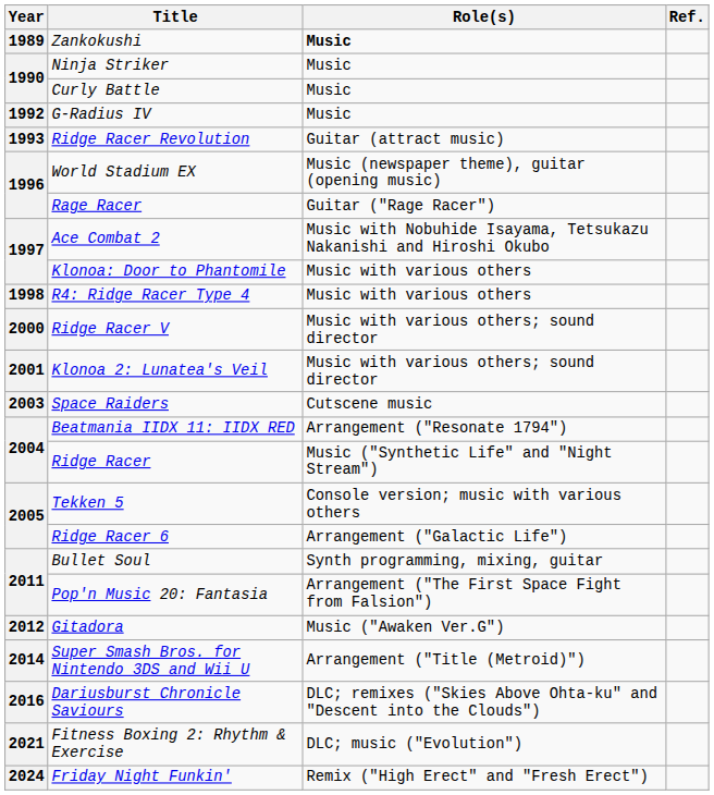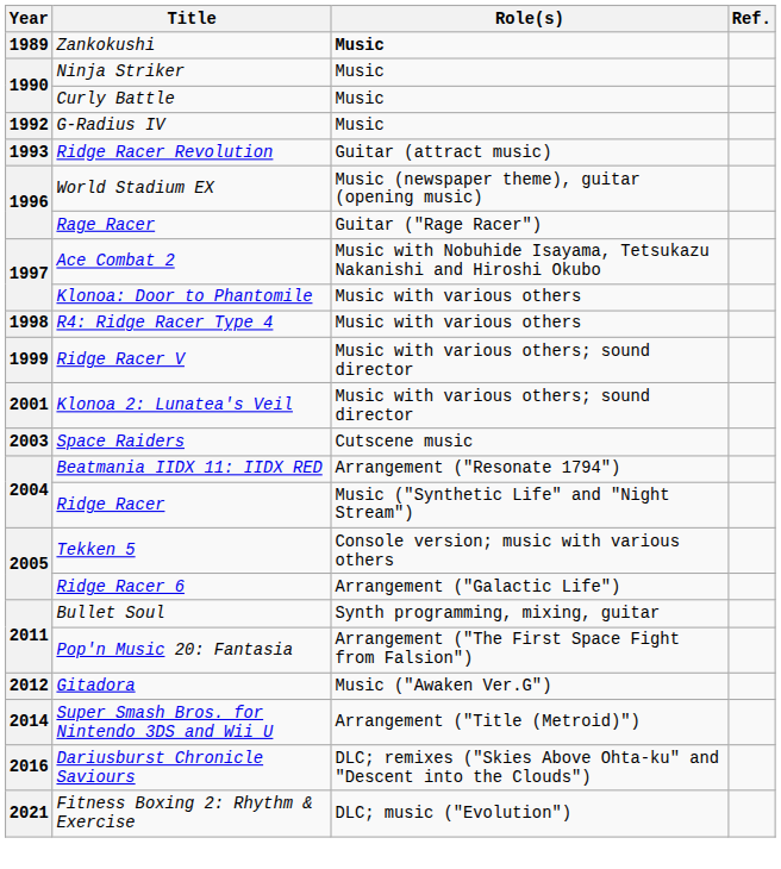 <table class="wikitable sortable" width="auto">
 <tr>
 <th>Year</th>
 <th>Title</th>
 <th>Role(s)</th>
 <th>Ref.</th>
 </tr>
 <tr>
 <th rowspan="1">1989</th>
 <td><em>Zankokushi</em></td>
 <td><strong>Music</strong></td>
 <td></td>
 </tr>
 <tr>
 <th rowspan="2">1990</th>
 <td><em>Ninja Striker</em></td>
 <td>Music</td>
 <td></td>
 </tr>
 <tr>
 <td><em>Curly Battle</em></td>
 <td>Music</td>
 <td></td>
 </tr>
 <tr>
 <th rowspan="1">1992</th>
 <td><em>G-Radius IV</em></td>
 <td>Music</td>
 <td></td>
 </tr>
 <tr>
 <th rowspan="1">1993</th>
 <td><em><a href='#'>Ridge Racer Revolution</a></em></td>
 <td>Guitar (attract music)</td>
 <td></td>
 </tr>
 <tr>
 <th rowspan="2">1996</th>
 <td><em>World Stadium EX</em></td>
 <td>Music (newspaper theme), guitar (opening music)</td>
 <td></td>
 </tr>
 <tr>
 <td><em><a href='#'>Rage Racer</a></em></td>
 <td>Guitar ("Rage Racer")</td>
 <td></td>
 </tr>
 <tr>
 <th rowspan="2">1997</th>
 <td><em><a href='#'>Ace Combat 2</a></em></td>
 <td>Music with Nobuhide Isayama, Tetsukazu Nakanishi and Hiroshi Okubo</td>
 <td></td>
 </tr>
 <tr>
 <td><em><a href='#'>Klonoa: Door to Phantomile</a></em></td>
 <td>Music with various others</td>
 <td></td>
 </tr>
 <tr>
 <th rowspan="1">1998</th>
 <td><em><a href='#'>R4: Ridge Racer Type 4</a></em></td>
 <td>Music with various others</td>
 <td></td>
 </tr>
 <tr>
-<th rowspan="1">2000</th>
+<th rowspan="1">1999</th>
 <td><em><a href='#'>Ridge Racer V</a></em></td>
 <td>Music with various others; sound director</td>
 <td></td>
 </tr>
 <tr>
 <th rowspan="1">2001</th>
 <td><em><a href='#'>Klonoa 2: Lunatea's Veil</a></em></td>
 <td>Music with various others; sound director</td>
 <td></td>
 </tr>
 <tr>
 <th rowspan="1">2003</th>
 <td><em><a href='#'>Space Raiders</a></em></td>
 <td>Cutscene music</td>
 <td></td>
 </tr>
 <tr>
 <th rowspan="2">2004</th>
 <td><em><a href='#'>Beatmania IIDX 11: IIDX RED</a></em></td>
 <td>Arrangement ("Resonate 1794")</td>
 <td></td>
 </tr>
 <tr>
 <td><em><a href='#'>Ridge Racer</a></em></td>
 <td>Music ("Synthetic Life" and "Night Stream")</td>
 <td></td>
 </tr>
 <tr>
 <th rowspan="2">2005</th>
 <td><em><a href='#'>Tekken 5</a></em></td>
 <td>Console version; music with various others</td>
 <td></td>
 </tr>
 <tr>
 <td><em><a href='#'>Ridge Racer 6</a></em></td>
 <td>Arrangement ("Galactic Life")</td>
 <td></td>
 </tr>
 <tr>
 <th rowspan="2">2011</th>
 <td><em>Bullet Soul</em></td>
 <td>Synth programming, mixing, guitar</td>
 <td></td>
 </tr>
 <tr>
 <td><em><a href='#'>Pop'n Music</a> 20: Fantasia</em></td>
 <td>Arrangement ("The First Space Fight from Falsion")</td>
 <td></td>
 </tr>
 <tr>
 <th rowspan="1">2012</th>
 <td><em><a href='#'>Gitadora</a></em></td>
 <td>Music ("Awaken Ver.G")</td>
 <td></td>
 </tr>
 <tr>
 <th rowspan="1">2014</th>
 <td><em><a href='#'>Super Smash Bros. for Nintendo 3DS and Wii U</a></em></td>
 <td>Arrangement ("Title (Metroid)")</td>
 <td></td>
 </tr>
 <tr>
 <th rowspan="1">2016</th>
 <td><em><a href='#'>Dariusburst Chronicle Saviours</a></em></td>
 <td>DLC; remixes ("Skies Above Ohta-ku" and "Descent into the Clouds")</td>
 <td></td>
 </tr>
 <tr>
 <th rowspan="1">2021</th>
 <td><em>Fitness Boxing 2: Rhythm & Exercise</em></td>
 <td>DLC; music ("Evolution")</td>
 <td></td>
 </tr>
-<tr>
-<th rowspan="1">2024</th>
-<td><em><a href='#'>Friday Night Funkin'</a></em></td>
-<td>Remix ("High Erect" and "Fresh Erect")</td>
-<td></td>
-</tr>
 </table>
